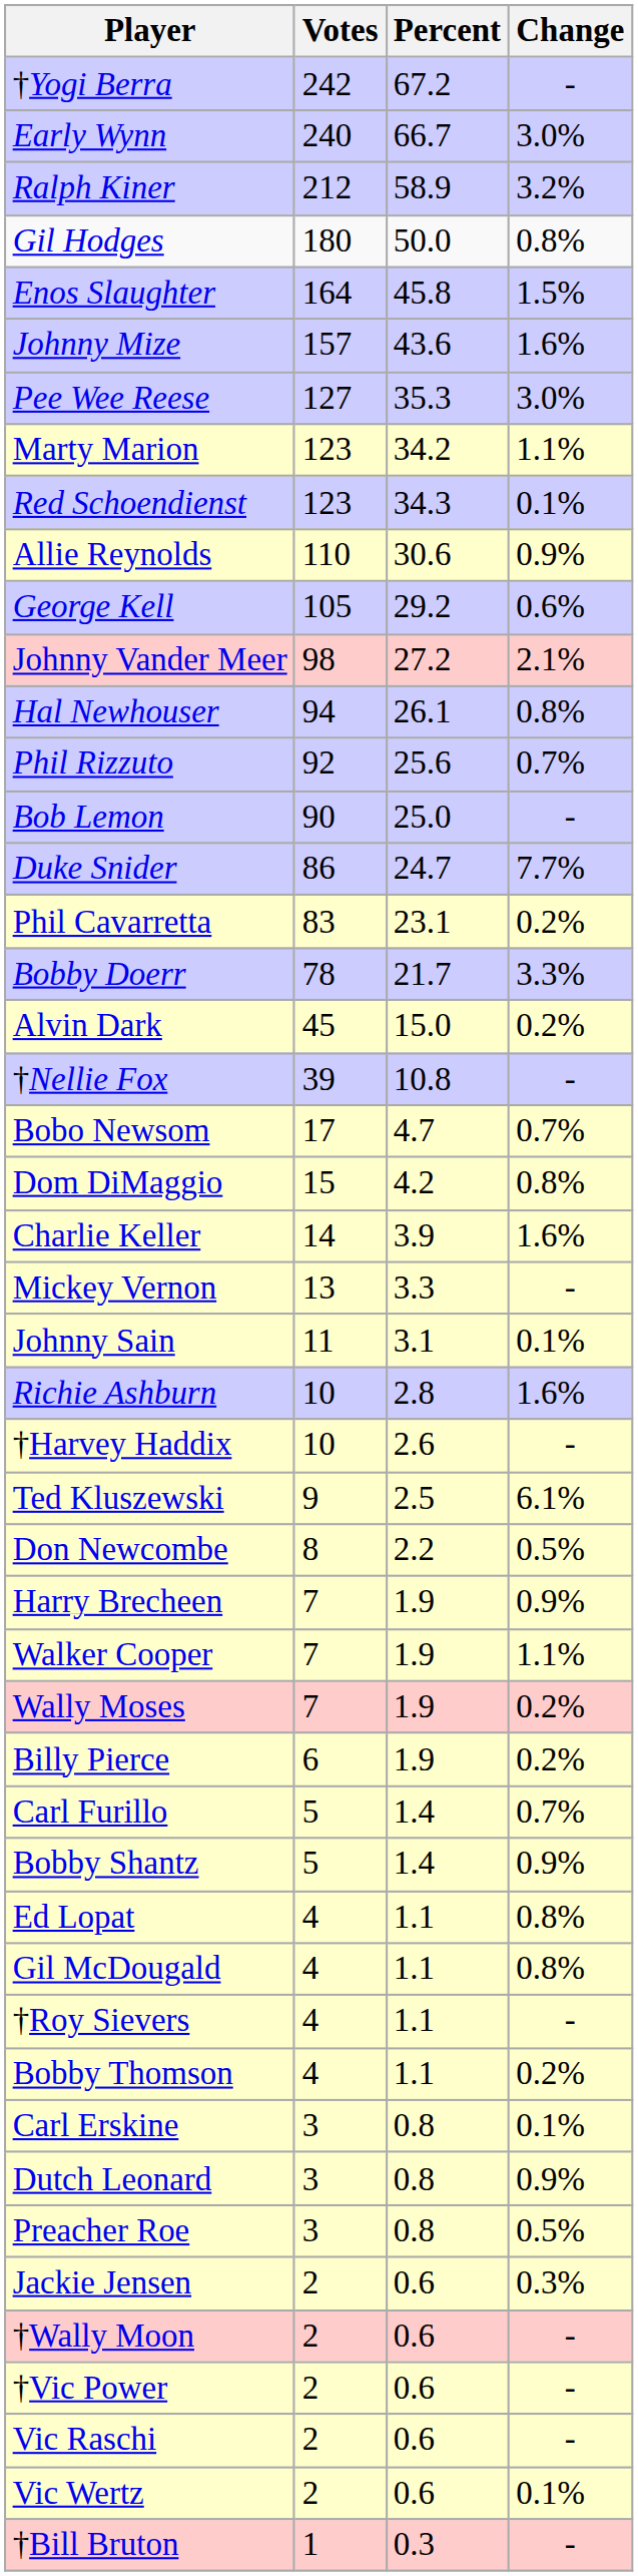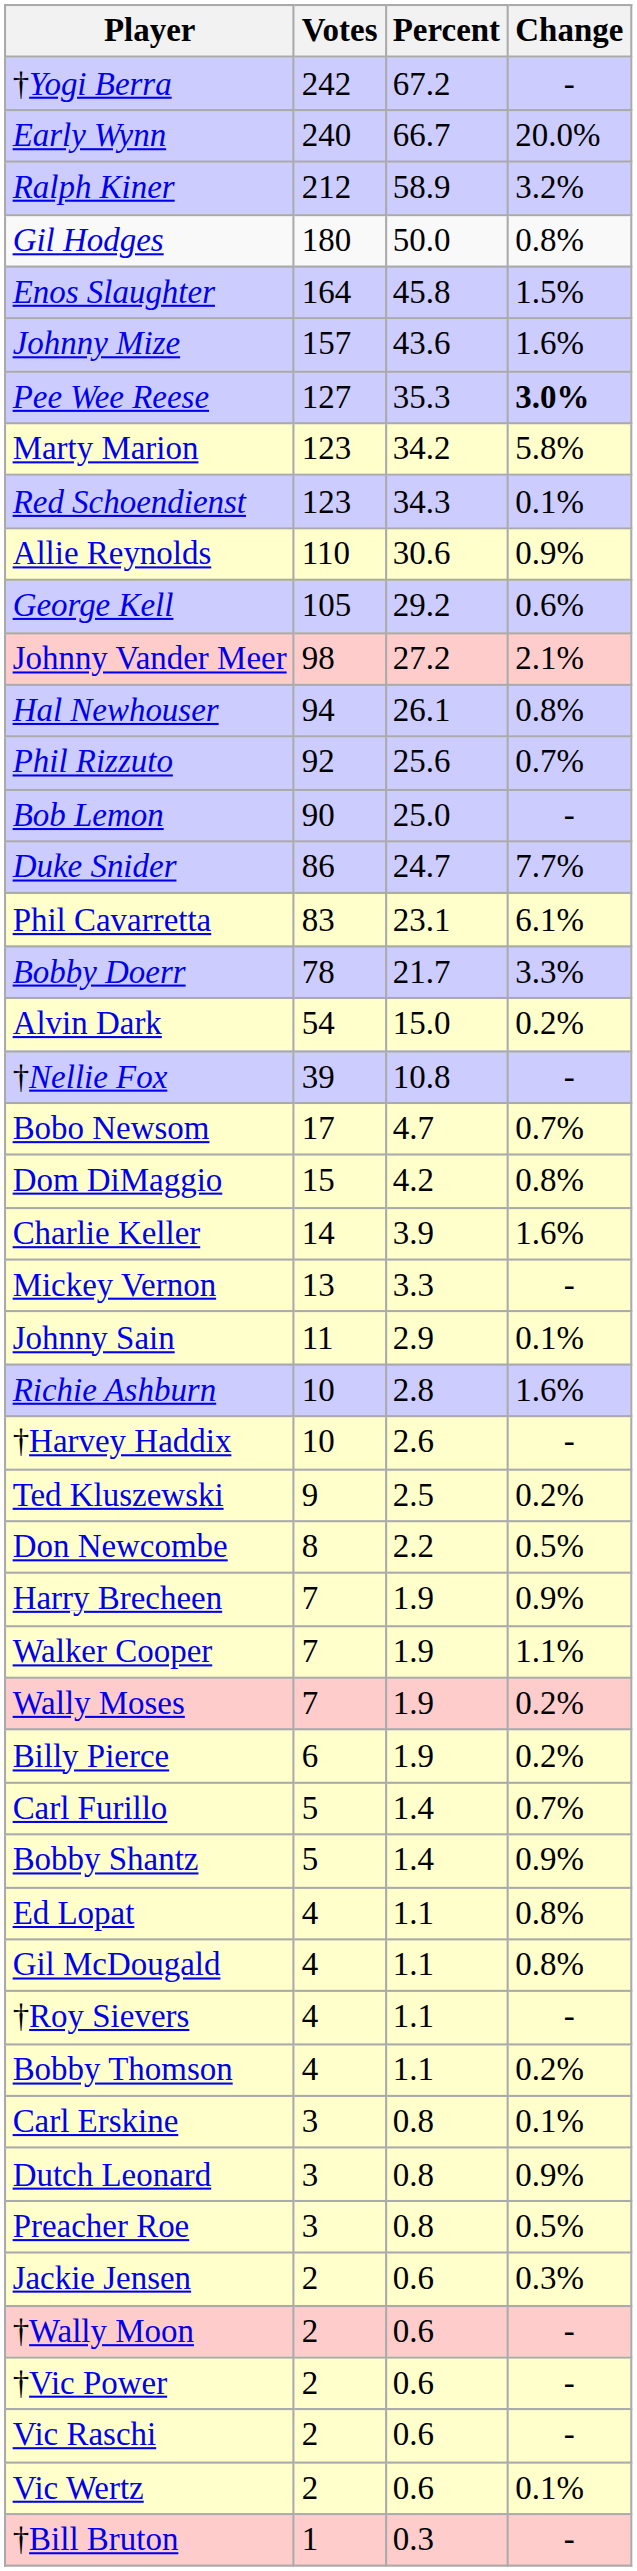 <table class="wikitable">
 <tr>
 <th>Player</th>
 <th>Votes</th>
 <th>Percent</th>
 <th>Change</th>
 </tr>
 <tr bgcolor="#ccccff">
 <td>†<em><a href='#'>Yogi Berra</a></em></td>
 <td>242</td>
 <td>67.2</td>
 <td align=center>-</td>
 </tr>
 <tr bgcolor="#ccccff">
 <td><em><a href='#'>Early Wynn</a></em></td>
 <td>240</td>
 <td>66.7</td>
-<td align="left"> 3.0%</td>
+<td align="left"> 20.0%</td>
 </tr>
 <tr bgcolor="#ccccff">
 <td><em><a href='#'>Ralph Kiner</a></em></td>
 <td>212</td>
 <td>58.9</td>
 <td align="left"> 3.2%</td>
 </tr>
 <tr -bgcolor="#ccccff">
 <td><em><a href='#'>Gil Hodges</a></em></td>
 <td>180</td>
 <td>50.0</td>
 <td align="left"> 0.8%</td>
 </tr>
 <tr bgcolor="#ccccff">
 <td><em><a href='#'>Enos Slaughter</a></em></td>
 <td>164</td>
 <td>45.8</td>
 <td align="left"> 1.5%</td>
 </tr>
 <tr bgcolor="#ccccff">
 <td><em><a href='#'>Johnny Mize</a></em></td>
 <td>157</td>
 <td>43.6</td>
 <td align="left"> 1.6%</td>
 </tr>
 <tr bgcolor="#ccccff">
 <td><em><a href='#'>Pee Wee Reese</a></em></td>
 <td>127</td>
 <td>35.3</td>
-<td align="left"> 3.0%</td>
+<td align="left"><strong> 3.0%</strong></td>
 </tr>
 <tr bgcolor="#ffffcc">
 <td><a href='#'>Marty Marion</a></td>
 <td>123</td>
 <td>34.2</td>
-<td align="left"> 1.1%</td>
+<td align="left"> 5.8%</td>
 </tr>
 <tr bgcolor="#ccccff">
 <td><em><a href='#'>Red Schoendienst</a></em></td>
 <td>123</td>
 <td>34.3</td>
 <td align="left"> 0.1%</td>
 </tr>
 <tr bgcolor="#ffffcc">
 <td><a href='#'>Allie Reynolds</a></td>
 <td>110</td>
 <td>30.6</td>
 <td align="left"> 0.9%</td>
 </tr>
 <tr bgcolor="#ccccff">
 <td><em><a href='#'>George Kell</a></em></td>
 <td>105</td>
 <td>29.2</td>
 <td align="left"> 0.6%</td>
 </tr>
 <tr bgcolor="#ffcccc">
 <td><a href='#'>Johnny Vander Meer</a></td>
 <td>98</td>
 <td>27.2</td>
 <td align="left"> 2.1%</td>
 </tr>
 <tr bgcolor="#ccccff">
 <td><em><a href='#'>Hal Newhouser</a></em></td>
 <td>94</td>
 <td>26.1</td>
 <td align="left"> 0.8%</td>
 </tr>
 <tr bgcolor="#ccccff">
 <td><em><a href='#'>Phil Rizzuto</a></em></td>
 <td>92</td>
 <td>25.6</td>
 <td align="left"> 0.7%</td>
 </tr>
 <tr bgcolor="#ccccff">
 <td><em><a href='#'>Bob Lemon</a></em></td>
 <td>90</td>
 <td>25.0</td>
 <td align=center>-</td>
 </tr>
 <tr bgcolor="#ccccff">
 <td><em><a href='#'>Duke Snider</a></em></td>
 <td>86</td>
 <td>24.7</td>
 <td align="left"> 7.7%</td>
 </tr>
 <tr bgcolor="#ffffcc">
 <td><a href='#'>Phil Cavarretta</a></td>
 <td>83</td>
 <td>23.1</td>
-<td align="left"> 0.2%</td>
+<td align="left"> 6.1%</td>
 </tr>
 <tr bgcolor="#ccccff">
 <td><em><a href='#'>Bobby Doerr</a></em></td>
 <td>78</td>
 <td>21.7</td>
 <td align="left"> 3.3%</td>
 </tr>
 <tr bgcolor="#ffffcc">
 <td><a href='#'>Alvin Dark</a></td>
-<td>45</td>
+<td>54</td>
 <td>15.0</td>
 <td align="left"> 0.2%</td>
 </tr>
 <tr bgcolor="#ccccff">
 <td>†<em><a href='#'>Nellie Fox</a></em></td>
 <td>39</td>
 <td>10.8</td>
 <td align=center>-</td>
 </tr>
 <tr bgcolor="#ffffcc">
 <td><a href='#'>Bobo Newsom</a></td>
 <td>17</td>
 <td>4.7</td>
 <td align="left"> 0.7%</td>
 </tr>
 <tr bgcolor="#ffffcc">
 <td><a href='#'>Dom DiMaggio</a></td>
 <td>15</td>
 <td>4.2</td>
 <td align="left"> 0.8%</td>
 </tr>
 <tr bgcolor="#ffffcc">
 <td><a href='#'>Charlie Keller</a></td>
 <td>14</td>
 <td>3.9</td>
 <td align="left"> 1.6%</td>
 </tr>
 <tr bgcolor="#ffffcc">
 <td><a href='#'>Mickey Vernon</a></td>
 <td>13</td>
 <td>3.3</td>
 <td align=center>-</td>
 </tr>
 <tr bgcolor="#ffffcc">
 <td><a href='#'>Johnny Sain</a></td>
 <td>11</td>
-<td>3.1</td>
+<td>2.9</td>
 <td align="left"> 0.1%</td>
 </tr>
 <tr bgcolor="#ccccff">
 <td><em><a href='#'>Richie Ashburn</a></em></td>
 <td>10</td>
 <td>2.8</td>
 <td align="left"> 1.6%</td>
 </tr>
 <tr bgcolor="#ffffcc">
 <td>†<a href='#'>Harvey Haddix</a></td>
 <td>10</td>
 <td>2.6</td>
 <td align=center>-</td>
 </tr>
 <tr bgcolor="#ffffcc">
 <td><a href='#'>Ted Kluszewski</a></td>
 <td>9</td>
 <td>2.5</td>
-<td align="left"> 6.1%</td>
+<td align="left"> 0.2%</td>
 </tr>
 <tr bgcolor="#ffffcc">
 <td><a href='#'>Don Newcombe</a></td>
 <td>8</td>
 <td>2.2</td>
 <td align="left"> 0.5%</td>
 </tr>
 <tr bgcolor="#ffffcc">
 <td><a href='#'>Harry Brecheen</a></td>
 <td>7</td>
 <td>1.9</td>
 <td align="left"> 0.9%</td>
 </tr>
 <tr bgcolor="#ffffcc">
 <td><a href='#'>Walker Cooper</a></td>
 <td>7</td>
 <td>1.9</td>
 <td align="left"> 1.1%</td>
 </tr>
 <tr bgcolor="#ffcccc">
 <td><a href='#'>Wally Moses</a></td>
 <td>7</td>
 <td>1.9</td>
 <td align="left"> 0.2%</td>
 </tr>
 <tr bgcolor="#ffffcc">
 <td><a href='#'>Billy Pierce</a></td>
 <td>6</td>
 <td>1.9</td>
 <td align="left"> 0.2%</td>
 </tr>
 <tr bgcolor="#ffffcc">
 <td><a href='#'>Carl Furillo</a></td>
 <td>5</td>
 <td>1.4</td>
 <td align="left"> 0.7%</td>
 </tr>
 <tr bgcolor="#ffffcc">
 <td><a href='#'>Bobby Shantz</a></td>
 <td>5</td>
 <td>1.4</td>
 <td align="left"> 0.9%</td>
 </tr>
 <tr bgcolor="#ffffcc">
 <td><a href='#'>Ed Lopat</a></td>
 <td>4</td>
 <td>1.1</td>
 <td align="left"> 0.8%</td>
 </tr>
 <tr bgcolor="#ffffcc">
 <td><a href='#'>Gil McDougald</a></td>
 <td>4</td>
 <td>1.1</td>
 <td align="left"> 0.8%</td>
 </tr>
 <tr bgcolor="#ffffcc">
 <td>†<a href='#'>Roy Sievers</a></td>
 <td>4</td>
 <td>1.1</td>
 <td align=center>-</td>
 </tr>
 <tr bgcolor="#ffffcc">
 <td><a href='#'>Bobby Thomson</a></td>
 <td>4</td>
 <td>1.1</td>
 <td align="left"> 0.2%</td>
 </tr>
 <tr bgcolor="#ffffcc">
 <td><a href='#'>Carl Erskine</a></td>
 <td>3</td>
 <td>0.8</td>
 <td align="left"> 0.1%</td>
 </tr>
 <tr bgcolor="#ffffcc">
 <td><a href='#'>Dutch Leonard</a></td>
 <td>3</td>
 <td>0.8</td>
 <td align="left"> 0.9%</td>
 </tr>
 <tr bgcolor="#ffffcc">
 <td><a href='#'>Preacher Roe</a></td>
 <td>3</td>
 <td>0.8</td>
 <td align="left"> 0.5%</td>
 </tr>
 <tr bgcolor="#ffffcc">
 <td><a href='#'>Jackie Jensen</a></td>
 <td>2</td>
 <td>0.6</td>
 <td align="left"> 0.3%</td>
 </tr>
 <tr bgcolor="#ffcccc">
 <td>†<a href='#'>Wally Moon</a></td>
 <td>2</td>
 <td>0.6</td>
 <td align=center>-</td>
 </tr>
 <tr bgcolor="#ffffcc">
 <td>†<a href='#'>Vic Power</a></td>
 <td>2</td>
 <td>0.6</td>
 <td align=center>-</td>
 </tr>
 <tr bgcolor="#ffffcc">
 <td><a href='#'>Vic Raschi</a></td>
 <td>2</td>
 <td>0.6</td>
 <td align=center>-</td>
 </tr>
 <tr bgcolor="#ffffcc">
 <td><a href='#'>Vic Wertz</a></td>
 <td>2</td>
 <td>0.6</td>
 <td align="left"> 0.1%</td>
 </tr>
 <tr bgcolor="#ffcccc">
 <td>†<a href='#'>Bill Bruton</a></td>
 <td>1</td>
 <td>0.3</td>
 <td align=center>-</td>
 </tr>
 </table>
